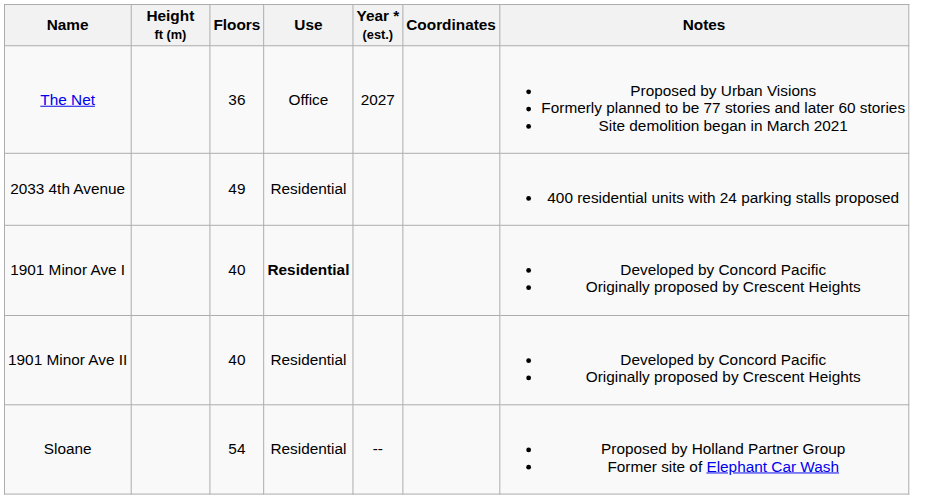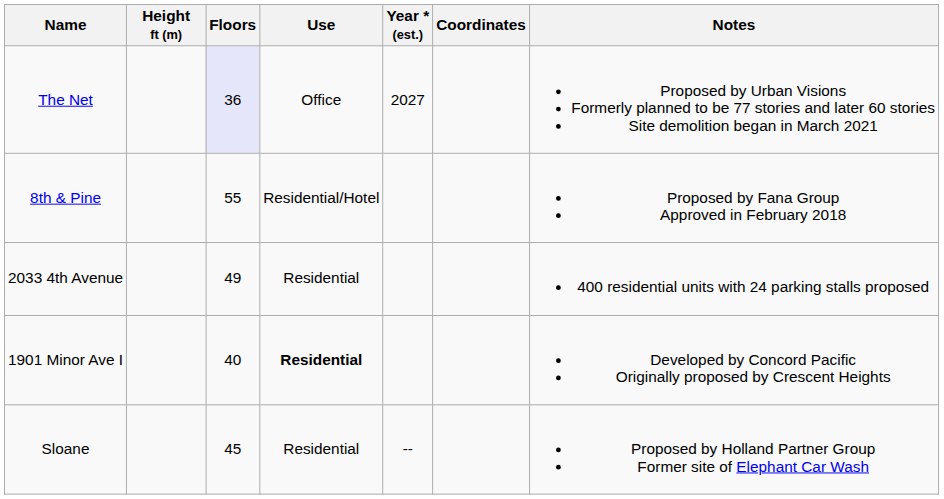 <table class="wikitable sortable" style="text-align:center">
 <tr>
 <th>Name</th>
 <th style="width:75px;">Height<br><small>ft (m)</small></th>
 <th>Floors</th>
 <th>Use</th>
 <th>Year *<br><small>(est.)</small></th>
 <th>Coordinates</th>
 <th class="unsortable">Notes</th>
 </tr>
 <tr>
 <td><a href='#'>The Net</a></td>
 <td></td>
-<td>36</td>
+<td style="background: lavender;">36</td>
 <td>Office</td>
 <td>2027</td>
 <td></td>
 <td><br><ul><li>Proposed by Urban Visions</li><li>Formerly planned to be 77 stories and later 60 stories</li><li>Site demolition began in March 2021</li></ul></td>
+</tr>
+<tr>
+<td><a href='#'>8th & Pine</a></td>
+<td></td>
+<td>55</td>
+<td>Residential/Hotel</td>
+<td></td>
+<td></td>
+<td><br><ul><li>Proposed by Fana Group</li><li>Approved in February 2018</li></ul></td>
 </tr>
 <tr>
 <td>2033 4th Avenue</td>
 <td></td>
 <td>49</td>
 <td>Residential</td>
 <td></td>
 <td></td>
 <td><br><ul><li>400 residential units with 24 parking stalls proposed</li></ul></td>
 </tr>
 <tr>
 <td>1901 Minor Ave I</td>
 <td></td>
 <td>40</td>
 <td><strong>Residential</strong></td>
 <td></td>
 <td></td>
 <td><br><ul><li>Developed by Concord Pacific</li><li>Originally proposed by Crescent Heights</li></ul></td>
 </tr>
 <tr>
-<td>1901 Minor Ave II</td>
-<td></td>
-<td>40</td>
-<td>Residential</td>
-<td></td>
-<td></td>
-<td><br><ul><li>Developed by Concord Pacific</li><li>Originally proposed by Crescent Heights</li></ul></td>
-</tr>
-<tr>
 <td>Sloane</td>
 <td></td>
-<td>54</td>
+<td>45</td>
 <td>Residential</td>
 <td>--</td>
 <td></td>
 <td><br><ul><li>Proposed by Holland Partner Group</li><li>Former site of <a href='#'>Elephant Car Wash</a></li></ul></td>
 </tr>
 </table>
